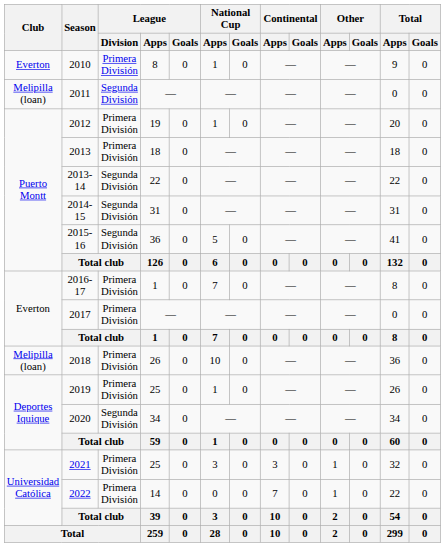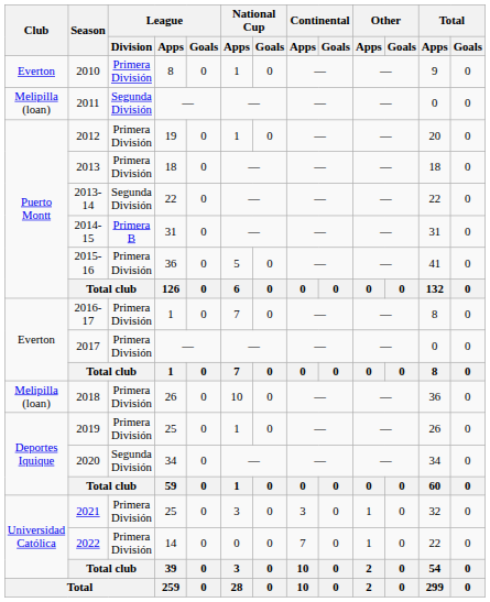 <table class="wikitable" style="text-align: center;">
 <tr>
 <th rowspan="2">Club</th>
 <th rowspan="2">Season</th>
 <th colspan="3">League</th>
 <th colspan="2">National Cup</th>
 <th colspan="2">Continental</th>
 <th colspan="2">Other</th>
 <th colspan="2">Total</th>
 </tr>
 <tr>
 <th>Division</th>
 <th>Apps</th>
 <th>Goals</th>
 <th>Apps</th>
 <th>Goals</th>
 <th>Apps</th>
 <th>Goals</th>
 <th>Apps</th>
 <th>Goals</th>
 <th>Apps</th>
 <th>Goals</th>
 </tr>
 <tr>
 <td><a href='#'>Everton</a></td>
 <td>2010</td>
 <td><a href='#'>Primera División</a></td>
 <td>8</td>
 <td>0</td>
 <td>1</td>
 <td>0</td>
 <td colspan="2">—</td>
 <td colspan="2">—</td>
 <td>9</td>
 <td>0</td>
 </tr>
 <tr>
 <td><a href='#'>Melipilla</a> (loan)</td>
 <td>2011</td>
 <td><a href='#'>Segunda División</a></td>
 <td colspan="2">—</td>
 <td colspan="2">—</td>
 <td colspan="2">—</td>
 <td colspan="2">—</td>
 <td>0</td>
 <td>0</td>
 </tr>
 <tr>
 <td rowspan="6"><a href='#'>Puerto Montt</a></td>
 <td>2012</td>
 <td>Primera División</td>
 <td>19</td>
 <td>0</td>
 <td>1</td>
 <td>0</td>
 <td colspan="2">—</td>
 <td colspan="2">—</td>
 <td>20</td>
 <td>0</td>
 </tr>
 <tr>
 <td>2013</td>
 <td>Primera División</td>
 <td>18</td>
 <td>0</td>
 <td colspan="2">—</td>
 <td colspan="2">—</td>
 <td colspan="2">—</td>
 <td>18</td>
 <td>0</td>
 </tr>
 <tr>
 <td>2013-14</td>
 <td>Segunda División</td>
 <td>22</td>
 <td>0</td>
 <td colspan="2">—</td>
 <td colspan="2">—</td>
 <td colspan="2">—</td>
 <td>22</td>
 <td>0</td>
 </tr>
 <tr>
 <td>2014-15</td>
-<td>Segunda División</td>
+<td><a href='#'>Primera B</a></td>
 <td>31</td>
 <td>0</td>
 <td colspan="2">—</td>
 <td colspan="2">—</td>
 <td colspan="2">—</td>
 <td>31</td>
 <td>0</td>
 </tr>
 <tr>
 <td>2015-16</td>
-<td>Segunda División</td>
+<td>Primera División</td>
 <td>36</td>
 <td>0</td>
 <td>5</td>
 <td>0</td>
 <td colspan="2">—</td>
 <td colspan="2">—</td>
 <td>41</td>
 <td>0</td>
 </tr>
 <tr>
 <th colspan="2">Total club</th>
 <th>126</th>
 <th>0</th>
 <th>6</th>
 <th>0</th>
 <th>0</th>
 <th>0</th>
 <th>0</th>
 <th>0</th>
 <th>132</th>
 <th>0</th>
 </tr>
 <tr>
 <td rowspan="3">Everton</td>
 <td>2016-17</td>
 <td>Primera División</td>
 <td>1</td>
 <td>0</td>
 <td>7</td>
 <td>0</td>
 <td colspan="2">—</td>
 <td colspan="2">—</td>
 <td>8</td>
 <td>0</td>
 </tr>
 <tr>
 <td>2017</td>
 <td>Primera División</td>
 <td colspan="2">—</td>
 <td colspan="2">—</td>
 <td colspan="2">—</td>
 <td colspan="2">—</td>
 <td>0</td>
 <td>0</td>
 </tr>
 <tr>
 <th colspan="2">Total club</th>
 <th>1</th>
 <th>0</th>
 <th>7</th>
 <th>0</th>
 <th>0</th>
 <th>0</th>
 <th>0</th>
 <th>0</th>
 <th>8</th>
 <th>0</th>
 </tr>
 <tr>
 <td><a href='#'>Melipilla</a> (loan)</td>
 <td>2018</td>
 <td>Primera División</td>
 <td>26</td>
 <td>0</td>
 <td>10</td>
 <td>0</td>
 <td colspan="2">—</td>
 <td colspan="2">—</td>
 <td>36</td>
 <td>0</td>
 </tr>
 <tr>
 <td rowspan="3"><a href='#'>Deportes Iquique</a></td>
 <td>2019</td>
 <td>Primera División</td>
 <td>25</td>
 <td>0</td>
 <td>1</td>
 <td>0</td>
 <td colspan="2">—</td>
 <td colspan="2">—</td>
 <td>26</td>
 <td>0</td>
 </tr>
 <tr>
 <td>2020</td>
 <td>Segunda División</td>
 <td>34</td>
 <td>0</td>
 <td colspan="2">—</td>
 <td colspan="2">—</td>
 <td colspan="2">—</td>
 <td>34</td>
 <td>0</td>
 </tr>
 <tr>
 <th colspan="2">Total club</th>
 <th>59</th>
 <th>0</th>
 <th>1</th>
 <th>0</th>
 <th>0</th>
 <th>0</th>
 <th>0</th>
 <th>0</th>
 <th>60</th>
 <th>0</th>
 </tr>
 <tr>
 <td rowspan="3"><a href='#'>Universidad Católica</a></td>
 <td><a href='#'>2021</a></td>
 <td>Primera División</td>
 <td>25</td>
 <td>0</td>
 <td>3</td>
 <td>0</td>
 <td>3</td>
 <td>0</td>
 <td>1</td>
 <td>0</td>
 <td>32</td>
 <td>0</td>
 </tr>
 <tr>
 <td><a href='#'>2022</a></td>
 <td>Primera División</td>
 <td>14</td>
 <td>0</td>
 <td>0</td>
 <td>0</td>
 <td>7</td>
 <td>0</td>
 <td>1</td>
 <td>0</td>
 <td>22</td>
 <td>0</td>
 </tr>
 <tr>
 <th colspan="2">Total club</th>
 <th>39</th>
 <th>0</th>
 <th>3</th>
 <th>0</th>
 <th>10</th>
 <th>0</th>
 <th>2</th>
 <th>0</th>
 <th>54</th>
 <th>0</th>
 </tr>
 <tr>
 <th colspan="3">Total</th>
 <th>259</th>
 <th>0</th>
 <th>28</th>
 <th>0</th>
 <th>10</th>
 <th>0</th>
 <th>2</th>
 <th>0</th>
 <th>299</th>
 <th>0</th>
 </tr>
 </table>
